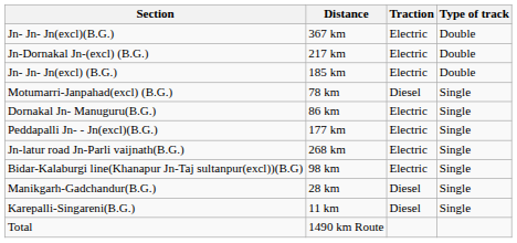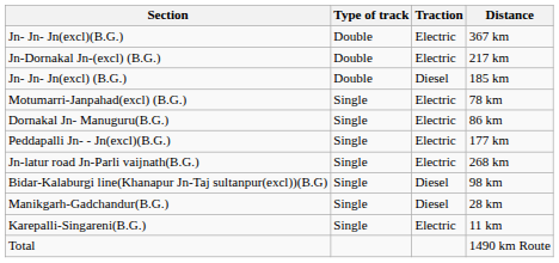 <table class="wikitable">
 <tr>
 <th>Section</th>
+<th>Type of track</th>
+<th>Traction</th>
 <th>Distance</th>
-<th>Traction</th>
-<th>Type of track</th>
 </tr>
 <tr>
 <td> Jn- Jn- Jn(excl)(B.G.)</td>
+<td>Double</td>
+<td>Electric</td>
 <td>367 km</td>
-<td>Electric</td>
-<td>Double</td>
 </tr>
 <tr>
 <td> Jn-Dornakal Jn-(excl) (B.G.)</td>
+<td>Double</td>
+<td>Electric</td>
 <td>217 km</td>
-<td>Electric</td>
-<td>Double</td>
 </tr>
 <tr>
 <td> Jn- Jn- Jn(excl) (B.G.)</td>
+<td>Double</td>
+<td>Diesel</td>
 <td>185 km</td>
-<td>Electric</td>
-<td>Double</td>
 </tr>
 <tr>
 <td>Motumarri-Janpahad(excl) (B.G.)</td>
+<td>Single</td>
+<td>Electric</td>
 <td>78 km</td>
-<td>Diesel</td>
-<td>Single</td>
 </tr>
 <tr>
 <td>Dornakal Jn- Manuguru(B.G.)</td>
+<td>Single</td>
+<td>Electric</td>
 <td>86 km</td>
-<td>Electric</td>
-<td>Single</td>
 </tr>
 <tr>
 <td>Peddapalli Jn- -  Jn(excl)(B.G.)</td>
+<td>Single</td>
+<td>Electric</td>
 <td>177 km</td>
-<td>Electric</td>
-<td>Single</td>
 </tr>
 <tr>
 <td> Jn-latur road Jn-Parli vaijnath(B.G.)</td>
+<td>Single</td>
+<td>Electric</td>
 <td>268 km</td>
-<td>Electric</td>
-<td>Single</td>
 </tr>
 <tr>
 <td>Bidar-Kalaburgi line(Khanapur Jn-Taj sultanpur(excl))(B.G)</td>
+<td>Single</td>
+<td>Diesel</td>
 <td>98 km</td>
-<td>Electric</td>
-<td>Single</td>
 </tr>
 <tr>
 <td>Manikgarh-Gadchandur(B.G.)</td>
+<td>Single</td>
+<td>Diesel</td>
 <td>28 km</td>
-<td>Diesel</td>
-<td>Single</td>
 </tr>
 <tr>
 <td>Karepalli-Singareni(B.G.)</td>
+<td>Single</td>
+<td>Electric</td>
 <td>11 km</td>
-<td>Diesel</td>
-<td>Single</td>
 </tr>
 <tr>
 <td>Total</td>
-<td>1490 km Route</td>
 <td></td>
 <td></td>
+<td>1490 km Route</td>
 </tr>
 </table>
